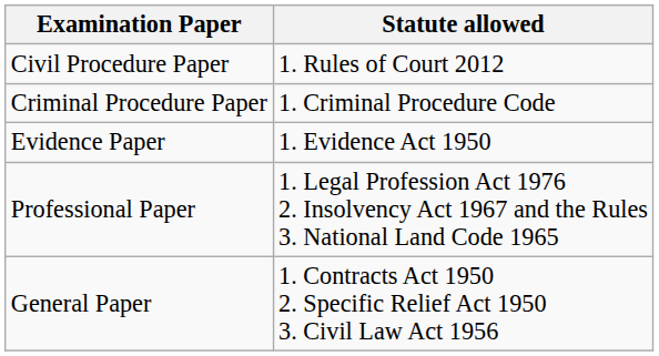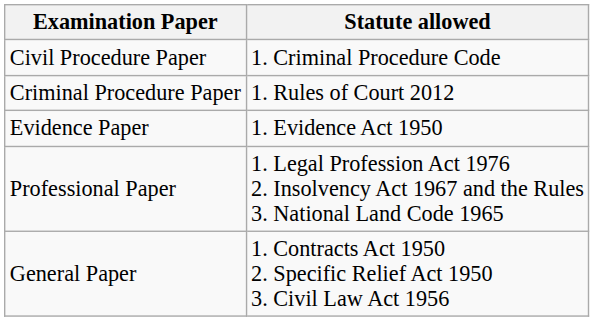 <table class="wikitable">
 <tr>
 <th>Examination Paper</th>
 <th>Statute allowed</th>
 </tr>
 <tr>
 <td>Civil Procedure Paper</td>
-<td>1. Rules of Court 2012</td>
+<td>1. Criminal Procedure Code</td>
 </tr>
 <tr>
 <td>Criminal Procedure Paper</td>
-<td>1. Criminal Procedure Code</td>
+<td>1. Rules of Court 2012</td>
 </tr>
 <tr>
 <td>Evidence Paper</td>
 <td>1. Evidence Act 1950</td>
 </tr>
 <tr>
 <td>Professional Paper</td>
 <td>1. Legal Profession Act 1976<br>2. Insolvency Act 1967 and the Rules<br>3. National Land Code 1965</td>
 </tr>
 <tr>
 <td>General Paper</td>
 <td>1. Contracts Act 1950<br>2. Specific Relief Act 1950<br>3. Civil Law Act 1956</td>
 </tr>
 </table>
